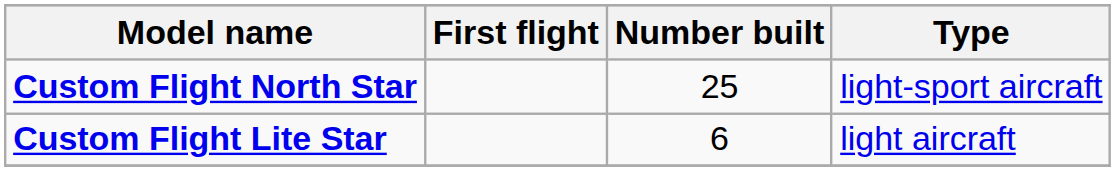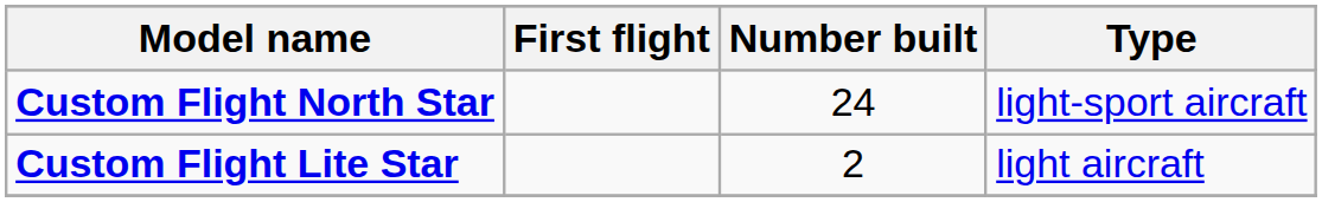 <table class="wikitable" align=center style="font-size:90%;">
 <tr>
 </tr>
 <tr style="background:#efefef;">
 <th>Model name</th>
 <th>First flight</th>
 <th>Number built</th>
 <th>Type</th>
 </tr>
 <tr>
 <td align=left><strong><a href='#'>Custom Flight North Star</a></strong></td>
 <td align=center></td>
-<td align=center>25</td>
+<td align=center>24</td>
 <td align=left><a href='#'>light-sport aircraft</a></td>
 </tr>
 <tr>
 <td align=left><strong><a href='#'>Custom Flight Lite Star</a></strong></td>
 <td align=center></td>
-<td align=center>6</td>
+<td align=center>2</td>
 <td align=left><a href='#'>light aircraft</a></td>
 </tr>
 <tr>
 </tr>
 </table>
